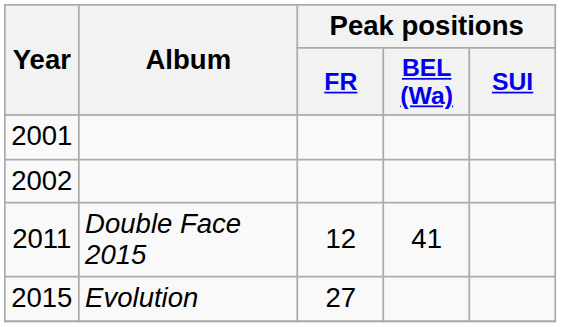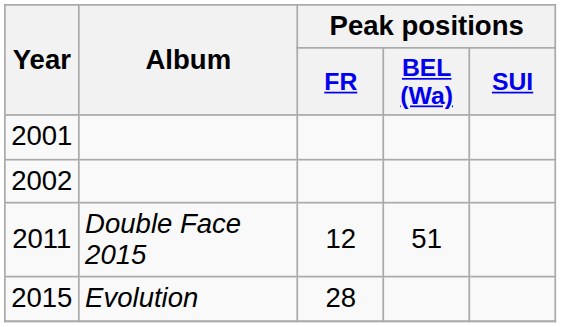 <table class="wikitable">
 <tr>
 <th align="center" rowspan="2" width="10">Year</th>
 <th align="center" rowspan="2" width="120">Album</th>
 <th align="center" colspan="3" width="30">Peak positions</th>
 </tr>
 <tr>
 <th scope="col" style="width:3em;font-size:90%;"><a href='#'>FR</a><br></th>
 <th scope="col" style="width:3em;font-size:90%;"><a href='#'>BEL <br>(Wa)</a><br></th>
 <th scope="col" style="width:3em;font-size:90%;"><a href='#'>SUI</a><br></th>
 </tr>
 <tr>
 <td align="center" rowspan="1">2001</td>
 <td><em></em></td>
 <td align="center"></td>
 <td align="center"></td>
 <td align="center"></td>
 </tr>
 <tr>
 <td align="center" rowspan="1">2002</td>
 <td><em></em></td>
 <td align="center"></td>
 <td align="center"></td>
 <td align="center"></td>
 </tr>
 <tr>
 <td align="center" rowspan="1">2011</td>
 <td><em>Double Face 2015</em></td>
 <td align="center">12</td>
-<td align="center">41</td>
+<td align="center">51</td>
 <td align="center"></td>
 </tr>
 <tr>
 <td align="center" rowspan="1">2015</td>
 <td><em>Evolution</em></td>
-<td align="center">27</td>
+<td align="center">28</td>
 <td align="center"></td>
 <td align="center"></td>
 </tr>
 <tr>
 </tr>
 </table>
